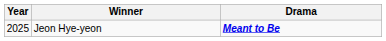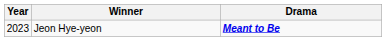 <table class="wikitable" style="width:600px">
 <tr>
 <th width=10>Year</th>
 <th>Winner</th>
 <th>Drama</th>
 </tr>
 <tr>
-<td>2025</td>
+<td>2023</td>
 <td>Jeon Hye-yeon</td>
 <td><strong><em><a href='#'>Meant to Be</a></em></strong></td>
 </tr>
 </table>
